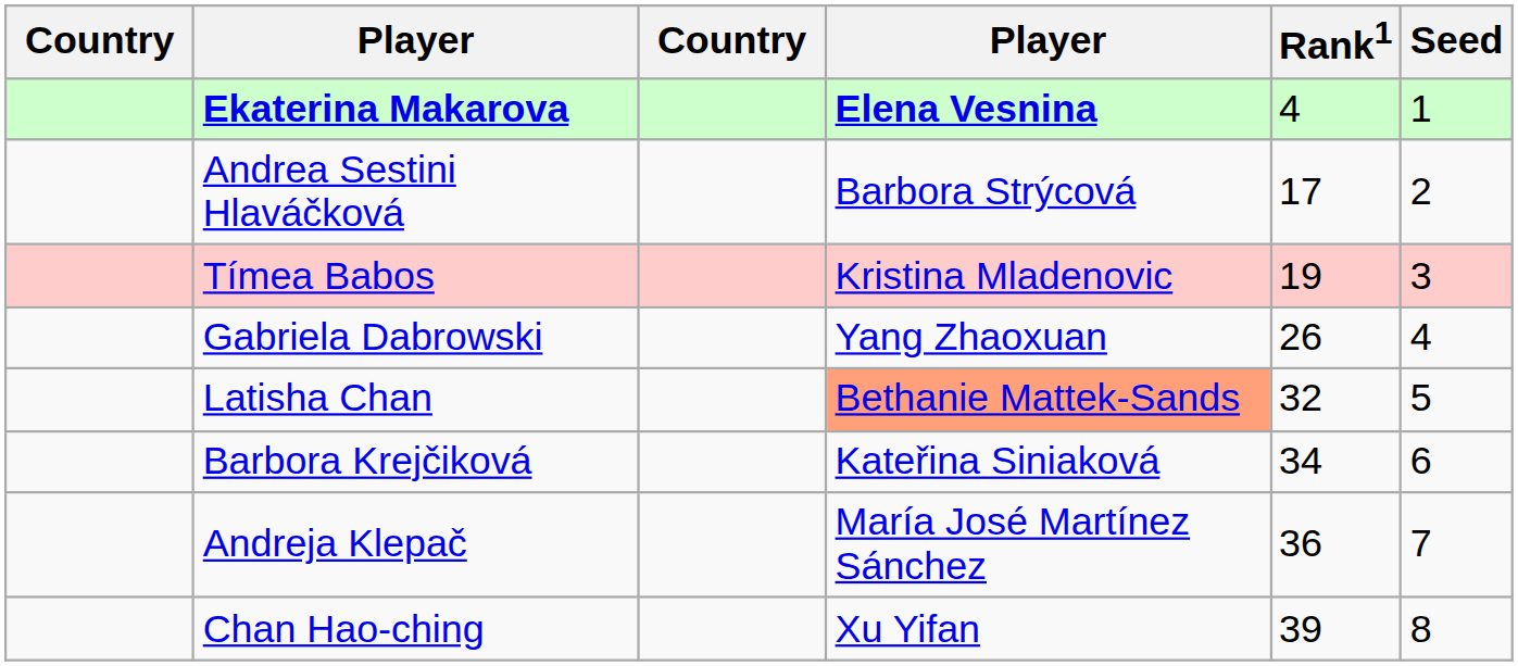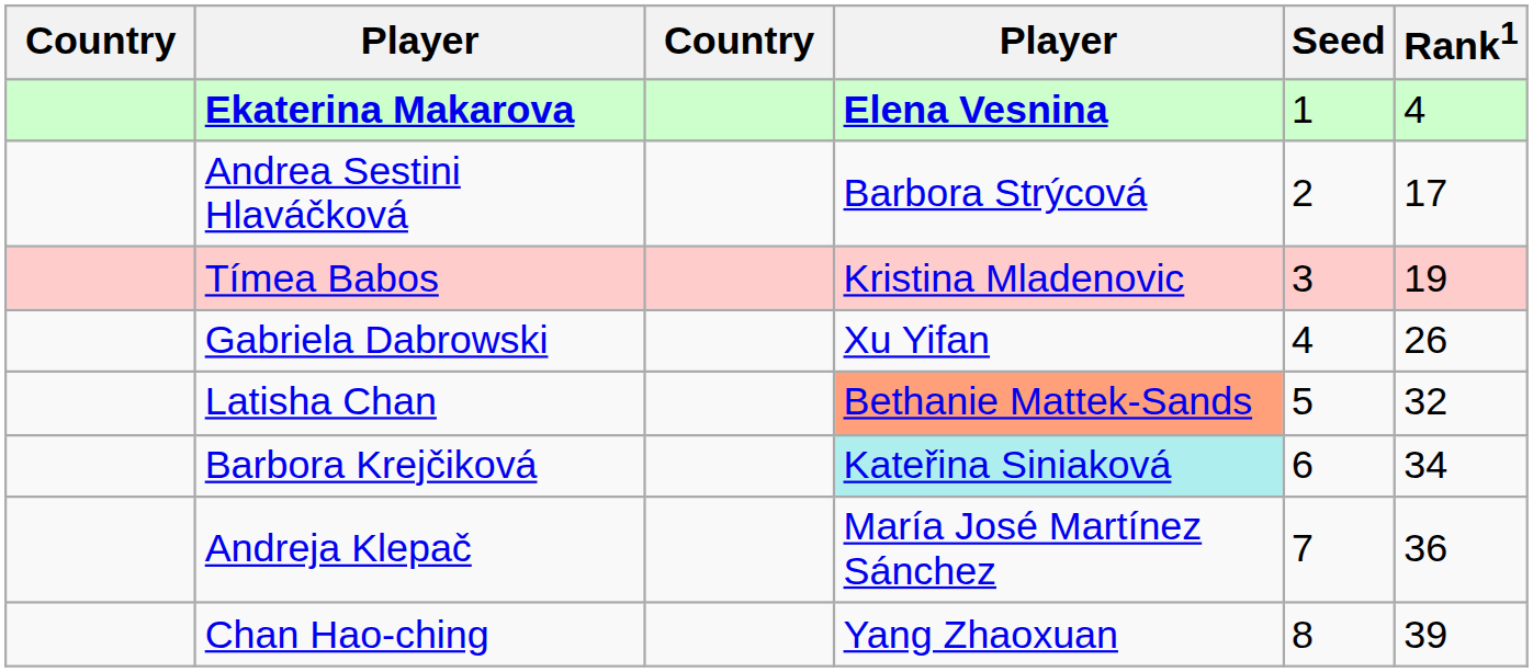 <table class="sortable wikitable">
 <tr>
 <th width="70">Country</th>
 <th width="175">Player</th>
 <th width="70">Country</th>
 <th width="175">Player</th>
+<th>Seed</th>
 <th>Rank<sup>1</sup></th>
-<th>Seed</th>
 </tr>
 <tr style="background:#cfc;">
 <td></td>
 <td><strong><a href='#'>Ekaterina Makarova</a></strong></td>
 <td></td>
 <td><strong><a href='#'>Elena Vesnina</a></strong></td>
+<td>1</td>
 <td>4</td>
-<td>1</td>
 </tr>
 <tr>
 <td></td>
 <td><a href='#'>Andrea Sestini Hlaváčková</a></td>
 <td></td>
 <td><a href='#'>Barbora Strýcová</a></td>
+<td>2</td>
 <td>17</td>
-<td>2</td>
 </tr>
 <tr style="background:#fcc;">
 <td></td>
 <td><a href='#'>Tímea Babos</a></td>
 <td></td>
 <td><a href='#'>Kristina Mladenovic</a></td>
+<td>3</td>
 <td>19</td>
-<td>3</td>
 </tr>
 <tr>
 <td></td>
 <td><a href='#'>Gabriela Dabrowski</a></td>
 <td></td>
-<td><a href='#'>Yang Zhaoxuan</a></td>
+<td><a href='#'>Xu Yifan</a></td>
+<td>4</td>
 <td>26</td>
-<td>4</td>
 </tr>
 <tr>
 <td></td>
 <td><a href='#'>Latisha Chan</a></td>
 <td></td>
 <td style="background: lightsalmon;"><a href='#'>Bethanie Mattek-Sands</a></td>
+<td>5</td>
 <td>32</td>
-<td>5</td>
 </tr>
 <tr>
 <td></td>
 <td><a href='#'>Barbora Krejčiková</a></td>
 <td></td>
-<td><a href='#'>Kateřina Siniaková</a></td>
+<td style="background: paleturquoise;"><a href='#'>Kateřina Siniaková</a></td>
+<td>6</td>
 <td>34</td>
-<td>6</td>
 </tr>
 <tr>
 <td></td>
 <td><a href='#'>Andreja Klepač</a></td>
 <td></td>
 <td><a href='#'>María José Martínez Sánchez</a></td>
+<td>7</td>
 <td>36</td>
-<td>7</td>
 </tr>
 <tr>
 <td></td>
 <td><a href='#'>Chan Hao-ching</a></td>
 <td></td>
-<td><a href='#'>Xu Yifan</a></td>
+<td><a href='#'>Yang Zhaoxuan</a></td>
+<td>8</td>
 <td>39</td>
-<td>8</td>
 </tr>
 </table>
